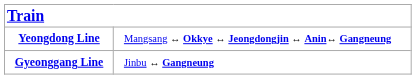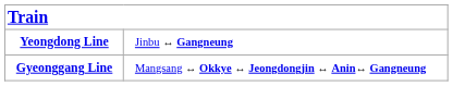 <table border="1" cellpadding="5" style="border: 1px #aaa solid;  border-collapse: collapse;">
 <tr>
 <th align="left" colspan="15" style="padding:2px 2px 2px 2px;"><div><a href='#'>Train</a></div></th>
 </tr>
 <tr>
 <th align="center" style="padding:4px 10px 4px 10px; font-size:9pt;"> <a href='#'>Yeongdong Line</a></th>
-<td align="left" style="padding:4px 20px 4px 10px; font-size:8pt;"><a href='#'>Mangsang</a> ↔ <strong><a href='#'>Okkye</a></strong> ↔ <strong><a href='#'>Jeongdongjin</a></strong> ↔ <strong><a href='#'>Anin</a></strong>↔ <strong><a href='#'>Gangneung</a></strong></td>
+<td align="left" style="padding:4px 20px 4px 10px; font-size:8pt;"><a href='#'>Jinbu</a> ↔ <strong><a href='#'>Gangneung</a></strong></td>
 </tr>
 <tr>
 <th align="center" style="padding:4px 10px 4px 10px; font-size:9pt;"> <a href='#'>Gyeonggang Line</a></th>
-<td align="left" style="padding:4px 20px 4px 10px; font-size:8pt;"><a href='#'>Jinbu</a> ↔ <strong><a href='#'>Gangneung</a></strong></td>
+<td align="left" style="padding:4px 20px 4px 10px; font-size:8pt;"><a href='#'>Mangsang</a> ↔ <strong><a href='#'>Okkye</a></strong> ↔ <strong><a href='#'>Jeongdongjin</a></strong> ↔ <strong><a href='#'>Anin</a></strong>↔ <strong><a href='#'>Gangneung</a></strong></td>
 </tr>
 </table>
